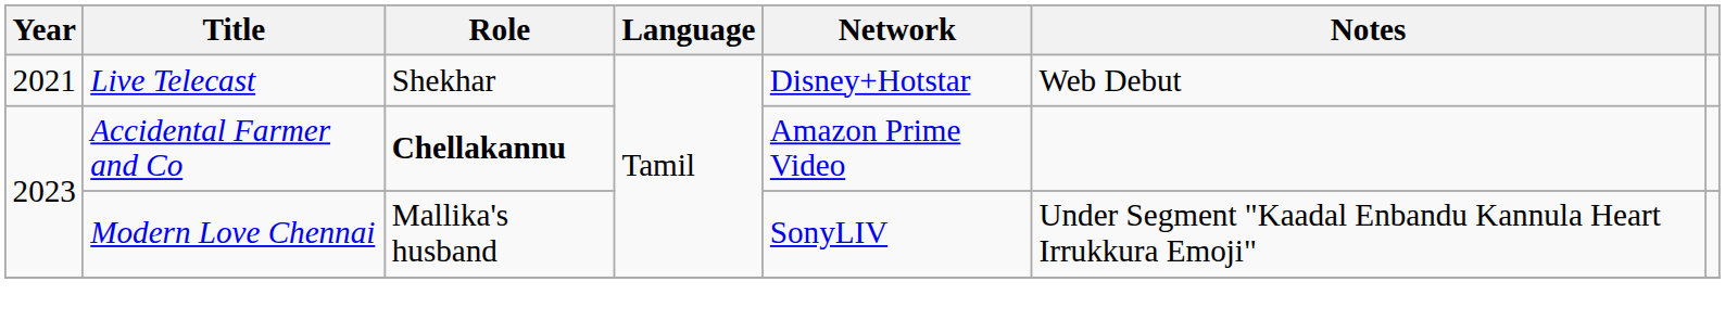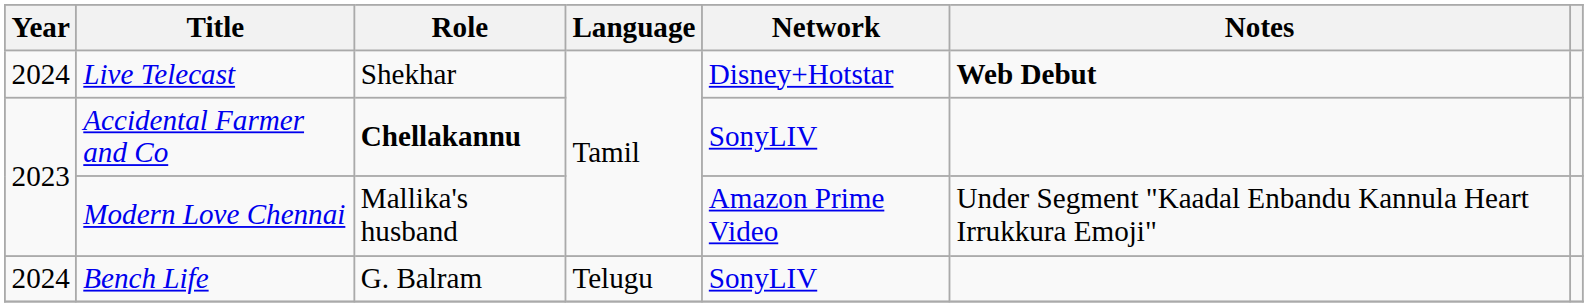 <table class="wikitable sortable">
 <tr>
 <th scope="col">Year</th>
 <th scope="col">Title</th>
 <th scope="col">Role</th>
 <th scope="col">Language</th>
 <th scope="col">Network</th>
 <th class="unsortable" scope="col">Notes</th>
 <th class="unsortable" scope="col"></th>
 </tr>
 <tr>
-<td>2021</td>
+<td>2024</td>
 <td><em><a href='#'>Live Telecast</a></em></td>
 <td>Shekhar</td>
 <td rowspan="3">Tamil</td>
 <td><a href='#'>Disney+Hotstar</a></td>
-<td>Web Debut</td>
+<td><strong>Web Debut</strong></td>
 <td></td>
 </tr>
 <tr>
 <td rowspan=2>2023</td>
 <td><em><a href='#'>Accidental Farmer and Co</a></em></td>
 <td><strong>Chellakannu</strong></td>
-<td><a href='#'>Amazon Prime Video</a></td>
+<td><a href='#'>SonyLIV</a></td>
 <td></td>
 <td></td>
 </tr>
 <tr>
 <td><em><a href='#'>Modern Love Chennai</a></em></td>
 <td>Mallika's husband</td>
+<td><a href='#'>Amazon Prime Video</a></td>
+<td>Under Segment "Kaadal Enbandu Kannula Heart Irrukkura Emoji"</td>
+<td></td>
+</tr>
+<tr>
+<td>2024</td>
+<td><em><a href='#'>Bench Life</a></em></td>
+<td>G. Balram</td>
+<td>Telugu</td>
 <td><a href='#'>SonyLIV</a></td>
-<td>Under Segment "Kaadal Enbandu Kannula Heart Irrukkura Emoji"</td>
+<td></td>
 <td></td>
 </tr>
 <tr>
 </tr>
 </table>
